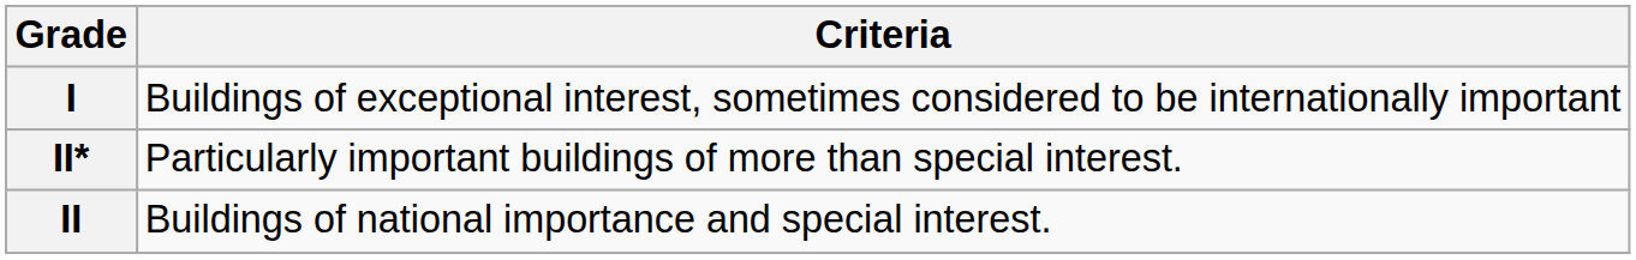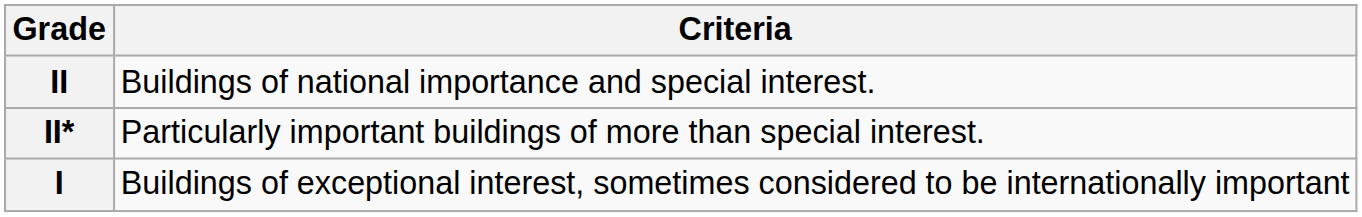 <table class="wikitable" border="1">
 <tr>
 <th>Grade</th>
 <th>Criteria</th>
 </tr>
 <tr>
-<th>I</th>
-<td>Buildings of exceptional interest, sometimes considered to be internationally important</td>
+<th>II</th>
+<td>Buildings of national importance and special interest.</td>
 </tr>
 <tr>
 <th>II*</th>
 <td>Particularly important buildings of more than special interest.</td>
 </tr>
 <tr>
-<th>II</th>
-<td>Buildings of national importance and special interest.</td>
+<th>I</th>
+<td>Buildings of exceptional interest, sometimes considered to be internationally important</td>
 </tr>
 </table>
